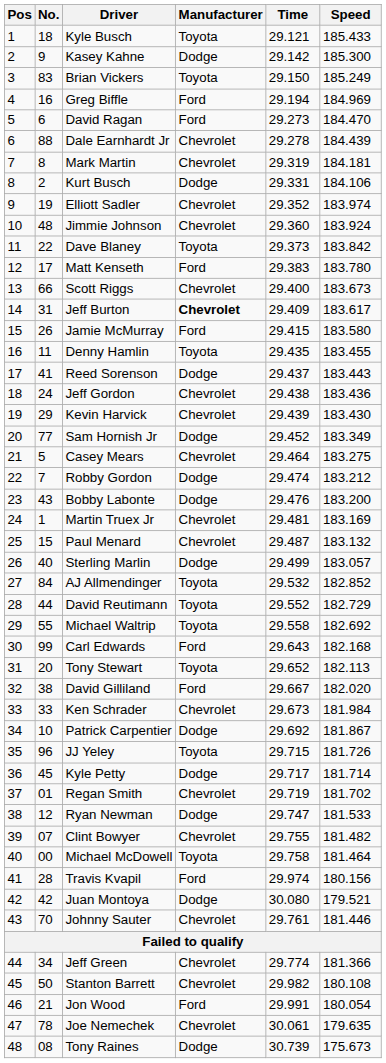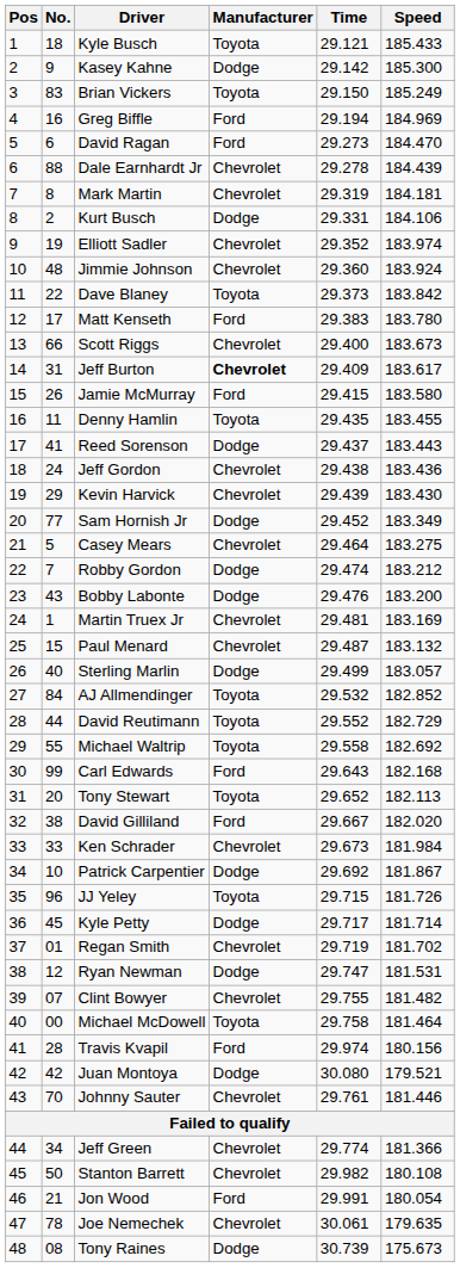 <table class="wikitable">
 <tr>
 <th>Pos</th>
 <th>No.</th>
 <th>Driver</th>
 <th>Manufacturer</th>
 <th>Time</th>
 <th>Speed</th>
 </tr>
 <tr>
 <td>1</td>
 <td>18</td>
 <td>Kyle Busch</td>
 <td>Toyota</td>
 <td>29.121</td>
 <td>185.433</td>
 </tr>
 <tr>
 <td>2</td>
 <td>9</td>
 <td>Kasey Kahne</td>
 <td>Dodge</td>
 <td>29.142</td>
 <td>185.300</td>
 </tr>
 <tr>
 <td>3</td>
 <td>83</td>
 <td>Brian Vickers</td>
 <td>Toyota</td>
 <td>29.150</td>
 <td>185.249</td>
 </tr>
 <tr>
 <td>4</td>
 <td>16</td>
 <td>Greg Biffle</td>
 <td>Ford</td>
 <td>29.194</td>
 <td>184.969</td>
 </tr>
 <tr>
 <td>5</td>
 <td>6</td>
 <td>David Ragan</td>
 <td>Ford</td>
 <td>29.273</td>
 <td>184.470</td>
 </tr>
 <tr>
 <td>6</td>
 <td>88</td>
 <td>Dale Earnhardt Jr</td>
 <td>Chevrolet</td>
 <td>29.278</td>
 <td>184.439</td>
 </tr>
 <tr>
 <td>7</td>
 <td>8</td>
 <td>Mark Martin</td>
 <td>Chevrolet</td>
 <td>29.319</td>
 <td>184.181</td>
 </tr>
 <tr>
 <td>8</td>
 <td>2</td>
 <td>Kurt Busch</td>
 <td>Dodge</td>
 <td>29.331</td>
 <td>184.106</td>
 </tr>
 <tr>
 <td>9</td>
 <td>19</td>
 <td>Elliott Sadler</td>
 <td>Chevrolet</td>
 <td>29.352</td>
 <td>183.974</td>
 </tr>
 <tr>
 <td>10</td>
 <td>48</td>
 <td>Jimmie Johnson</td>
 <td>Chevrolet</td>
 <td>29.360</td>
 <td>183.924</td>
 </tr>
 <tr>
 <td>11</td>
 <td>22</td>
 <td>Dave Blaney</td>
 <td>Toyota</td>
 <td>29.373</td>
 <td>183.842</td>
 </tr>
 <tr>
 <td>12</td>
 <td>17</td>
 <td>Matt Kenseth</td>
 <td>Ford</td>
 <td>29.383</td>
 <td>183.780</td>
 </tr>
 <tr>
 <td>13</td>
 <td>66</td>
 <td>Scott Riggs</td>
 <td>Chevrolet</td>
 <td>29.400</td>
 <td>183.673</td>
 </tr>
 <tr>
 <td>14</td>
 <td>31</td>
 <td>Jeff Burton</td>
 <td><strong>Chevrolet</strong></td>
 <td>29.409</td>
 <td>183.617</td>
 </tr>
 <tr>
 <td>15</td>
 <td>26</td>
 <td>Jamie McMurray</td>
 <td>Ford</td>
 <td>29.415</td>
 <td>183.580</td>
 </tr>
 <tr>
 <td>16</td>
 <td>11</td>
 <td>Denny Hamlin</td>
 <td>Toyota</td>
 <td>29.435</td>
 <td>183.455</td>
 </tr>
 <tr>
 <td>17</td>
 <td>41</td>
 <td>Reed Sorenson</td>
 <td>Dodge</td>
 <td>29.437</td>
 <td>183.443</td>
 </tr>
 <tr>
 <td>18</td>
 <td>24</td>
 <td>Jeff Gordon</td>
 <td>Chevrolet</td>
 <td>29.438</td>
 <td>183.436</td>
 </tr>
 <tr>
 <td>19</td>
 <td>29</td>
 <td>Kevin Harvick</td>
 <td>Chevrolet</td>
 <td>29.439</td>
 <td>183.430</td>
 </tr>
 <tr>
 <td>20</td>
 <td>77</td>
 <td>Sam Hornish Jr</td>
 <td>Dodge</td>
 <td>29.452</td>
 <td>183.349</td>
 </tr>
 <tr>
 <td>21</td>
 <td>5</td>
 <td>Casey Mears</td>
 <td>Chevrolet</td>
 <td>29.464</td>
 <td>183.275</td>
 </tr>
 <tr>
 <td>22</td>
 <td>7</td>
 <td>Robby Gordon</td>
 <td>Dodge</td>
 <td>29.474</td>
 <td>183.212</td>
 </tr>
 <tr>
 <td>23</td>
 <td>43</td>
 <td>Bobby Labonte</td>
 <td>Dodge</td>
 <td>29.476</td>
 <td>183.200</td>
 </tr>
 <tr>
 <td>24</td>
 <td>1</td>
 <td>Martin Truex Jr</td>
 <td>Chevrolet</td>
 <td>29.481</td>
 <td>183.169</td>
 </tr>
 <tr>
 <td>25</td>
 <td>15</td>
 <td>Paul Menard</td>
 <td>Chevrolet</td>
 <td>29.487</td>
 <td>183.132</td>
 </tr>
 <tr>
 <td>26</td>
 <td>40</td>
 <td>Sterling Marlin</td>
 <td>Dodge</td>
 <td>29.499</td>
 <td>183.057</td>
 </tr>
 <tr>
 <td>27</td>
 <td>84</td>
 <td>AJ Allmendinger</td>
 <td>Toyota</td>
 <td>29.532</td>
 <td>182.852</td>
 </tr>
 <tr>
 <td>28</td>
 <td>44</td>
 <td>David Reutimann</td>
 <td>Toyota</td>
 <td>29.552</td>
 <td>182.729</td>
 </tr>
 <tr>
 <td>29</td>
 <td>55</td>
 <td>Michael Waltrip</td>
 <td>Toyota</td>
 <td>29.558</td>
 <td>182.692</td>
 </tr>
 <tr>
 <td>30</td>
 <td>99</td>
 <td>Carl Edwards</td>
 <td>Ford</td>
 <td>29.643</td>
 <td>182.168</td>
 </tr>
 <tr>
 <td>31</td>
 <td>20</td>
 <td>Tony Stewart</td>
 <td>Toyota</td>
 <td>29.652</td>
 <td>182.113</td>
 </tr>
 <tr>
 <td>32</td>
 <td>38</td>
 <td>David Gilliland</td>
 <td>Ford</td>
 <td>29.667</td>
 <td>182.020</td>
 </tr>
 <tr>
 <td>33</td>
 <td>33</td>
 <td>Ken Schrader</td>
 <td>Chevrolet</td>
 <td>29.673</td>
 <td>181.984</td>
 </tr>
 <tr>
 <td>34</td>
 <td>10</td>
 <td>Patrick Carpentier</td>
 <td>Dodge</td>
 <td>29.692</td>
 <td>181.867</td>
 </tr>
 <tr>
 <td>35</td>
 <td>96</td>
 <td>JJ Yeley</td>
 <td>Toyota</td>
 <td>29.715</td>
 <td>181.726</td>
 </tr>
 <tr>
 <td>36</td>
 <td>45</td>
 <td>Kyle Petty</td>
 <td>Dodge</td>
 <td>29.717</td>
 <td>181.714</td>
 </tr>
 <tr>
 <td>37</td>
 <td>01</td>
 <td>Regan Smith</td>
 <td>Chevrolet</td>
 <td>29.719</td>
 <td>181.702</td>
 </tr>
 <tr>
 <td>38</td>
 <td>12</td>
 <td>Ryan Newman</td>
 <td>Dodge</td>
 <td>29.747</td>
-<td>181.533</td>
+<td>181.531</td>
 </tr>
 <tr>
 <td>39</td>
 <td>07</td>
 <td>Clint Bowyer</td>
 <td>Chevrolet</td>
 <td>29.755</td>
 <td>181.482</td>
 </tr>
 <tr>
 <td>40</td>
 <td>00</td>
 <td>Michael McDowell</td>
 <td>Toyota</td>
 <td>29.758</td>
 <td>181.464</td>
 </tr>
 <tr>
 <td>41</td>
 <td>28</td>
 <td>Travis Kvapil</td>
 <td>Ford</td>
 <td>29.974</td>
 <td>180.156</td>
 </tr>
 <tr>
 <td>42</td>
 <td>42</td>
 <td>Juan Montoya</td>
 <td>Dodge</td>
 <td>30.080</td>
 <td>179.521</td>
 </tr>
 <tr>
 <td>43</td>
 <td>70</td>
 <td>Johnny Sauter</td>
 <td>Chevrolet</td>
 <td>29.761</td>
 <td>181.446</td>
 </tr>
 <tr>
 <th colspan="6">Failed to qualify</th>
 </tr>
 <tr>
 <td>44</td>
 <td>34</td>
 <td>Jeff Green</td>
 <td>Chevrolet</td>
 <td>29.774  </td>
 <td>181.366</td>
 </tr>
 <tr>
 <td>45</td>
 <td>50</td>
 <td>Stanton Barrett</td>
 <td>Chevrolet</td>
 <td>29.982  </td>
 <td>180.108  </td>
 </tr>
 <tr>
 <td>46</td>
 <td>21</td>
 <td>Jon Wood</td>
 <td>Ford</td>
 <td>29.991  </td>
 <td>180.054  </td>
 </tr>
 <tr>
 <td>47</td>
 <td>78</td>
 <td>Joe Nemechek</td>
 <td>Chevrolet</td>
 <td>30.061  </td>
 <td>179.635  </td>
 </tr>
 <tr>
 <td>48</td>
 <td>08</td>
 <td>Tony Raines</td>
 <td>Dodge</td>
 <td>30.739  </td>
 <td>175.673  </td>
 </tr>
 </table>
